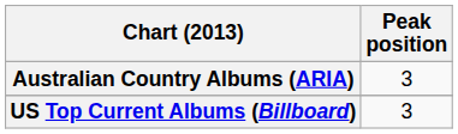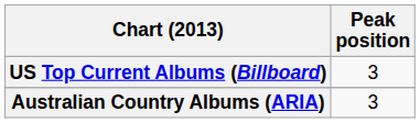 <table class="wikitable sortable plainrowheaders" style="text-align:center;">
 <tr>
 <th scope="col">Chart (2013)</th>
 <th scope="col">Peak<br>position</th>
 </tr>
 <tr>
 </tr>
 <tr>
-<th scope="row">Australian Country Albums (<a href='#'>ARIA</a>)</th>
+<th scope="row">US <a href='#'>Top Current Albums</a> (<em><a href='#'>Billboard</a></em>)</th>
 <td>3</td>
 </tr>
 <tr>
 </tr>
 <tr>
 </tr>
 <tr>
 </tr>
 <tr>
-<th scope="row">US <a href='#'>Top Current Albums</a> (<em><a href='#'>Billboard</a></em>)</th>
+<th scope="row">Australian Country Albums (<a href='#'>ARIA</a>)</th>
 <td>3</td>
 </tr>
 </table>
